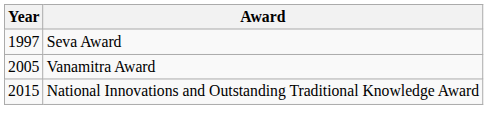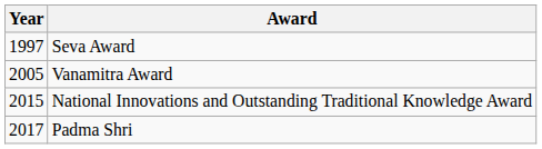 <table class="wikitable">
 <tr>
 <th>Year</th>
 <th>Award</th>
 </tr>
 <tr>
 <td>1997</td>
 <td>Seva Award</td>
 </tr>
 <tr>
 <td>2005</td>
 <td>Vanamitra Award</td>
 </tr>
 <tr>
 <td>2015</td>
 <td>National Innovations and Outstanding Traditional Knowledge Award</td>
 </tr>
+<tr>
+<td>2017</td>
+<td>Padma Shri</td>
+</tr>
 </table>
